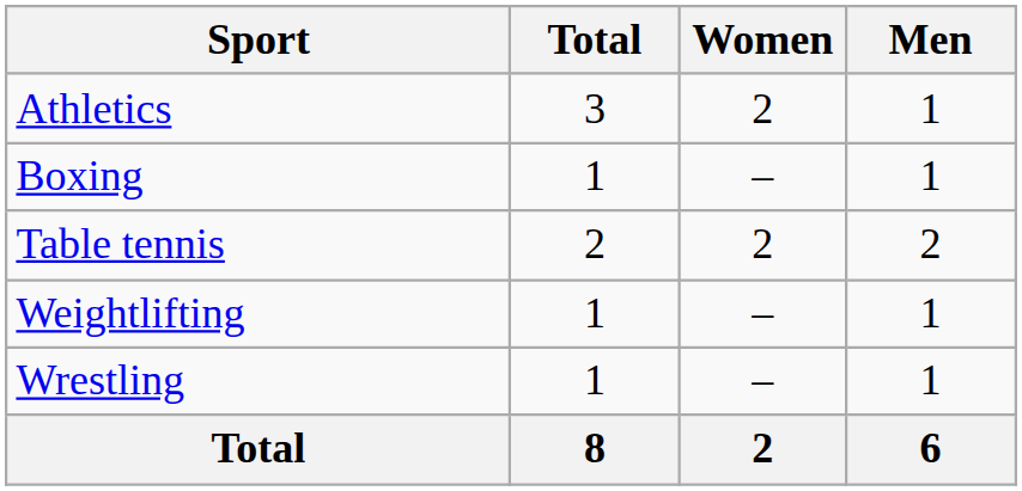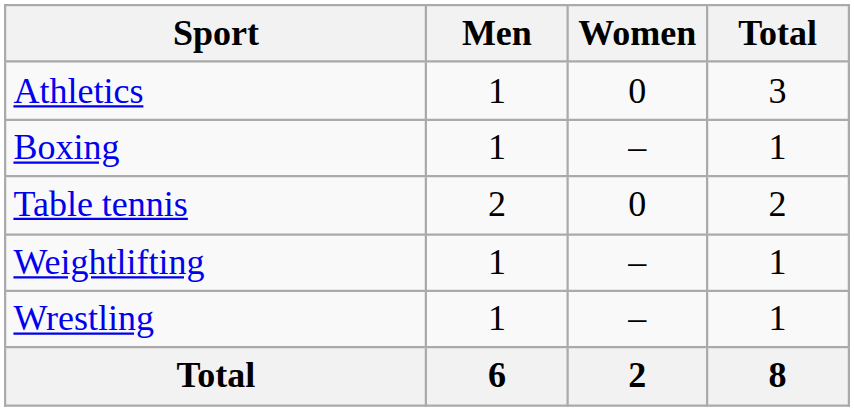 <table class="wikitable sortable" style="text-align:center;">
 <tr>
 <th width=180>Sport</th>
+<th width=55>Men</th>
+<th width=55>Women</th>
 <th width=55>Total</th>
-<th width=55>Women</th>
-<th width=55>Men</th>
 </tr>
 <tr>
 <td align=left><a href='#'>Athletics</a></td>
+<td>1</td>
+<td>0</td>
 <td>3</td>
-<td>2</td>
-<td>1</td>
 </tr>
 <tr>
 <td align=left><a href='#'>Boxing</a></td>
 <td>1</td>
 <td>–</td>
 <td>1</td>
 </tr>
 <tr>
 <td align=left><a href='#'>Table tennis</a></td>
 <td>2</td>
-<td>2</td>
+<td>0</td>
 <td>2</td>
 </tr>
 <tr>
 <td align=left><a href='#'>Weightlifting</a></td>
 <td>1</td>
 <td>–</td>
 <td>1</td>
 </tr>
 <tr>
 <td align=left><a href='#'>Wrestling</a></td>
 <td>1</td>
 <td>–</td>
 <td>1</td>
 </tr>
 <tr>
 <th>Total</th>
+<th>6</th>
+<th>2</th>
 <th>8</th>
-<th>2</th>
-<th>6</th>
 </tr>
 </table>
